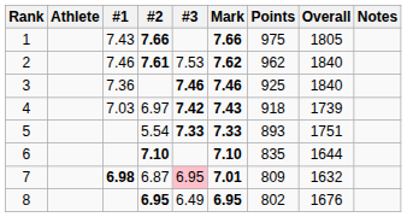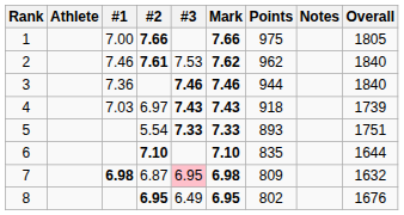 <table class="wikitable sortable" style="text-align:center">
 <tr>
 <th>Rank</th>
 <th>Athlete</th>
 <th>#1</th>
 <th>#2</th>
 <th>#3</th>
 <th>Mark</th>
 <th>Points</th>
+<th>Notes</th>
 <th>Overall</th>
-<th>Notes</th>
 </tr>
 <tr>
 <td>1</td>
 <td align="left"></td>
-<td>7.43</td>
+<td>7.00</td>
 <td><strong>7.66</strong></td>
 <td></td>
 <td><strong>7.66</strong></td>
 <td>975</td>
+<td></td>
 <td>1805</td>
-<td></td>
 </tr>
 <tr>
 <td>2</td>
 <td align="left"></td>
 <td>7.46</td>
 <td><strong>7.61</strong></td>
 <td>7.53</td>
 <td><strong>7.62</strong></td>
 <td>962</td>
+<td></td>
 <td>1840</td>
-<td></td>
 </tr>
 <tr>
 <td>3</td>
 <td align="left"></td>
 <td>7.36</td>
 <td></td>
 <td><strong>7.46</strong></td>
 <td><strong>7.46</strong></td>
-<td>925</td>
+<td>944</td>
+<td></td>
 <td>1840</td>
-<td></td>
 </tr>
 <tr>
 <td>4</td>
 <td align="left"></td>
 <td>7.03</td>
 <td>6.97</td>
-<td><strong>7.42</strong></td>
+<td><strong>7.43</strong></td>
 <td><strong>7.43</strong></td>
 <td>918</td>
+<td></td>
 <td>1739</td>
-<td></td>
 </tr>
 <tr>
 <td>5</td>
 <td align="left"></td>
 <td></td>
 <td>5.54</td>
 <td><strong>7.33</strong></td>
 <td><strong>7.33</strong></td>
 <td>893</td>
+<td></td>
 <td>1751</td>
-<td></td>
 </tr>
 <tr>
 <td>6</td>
 <td align="left"></td>
 <td></td>
 <td><strong>7.10</strong></td>
 <td></td>
 <td><strong>7.10</strong></td>
 <td>835</td>
+<td></td>
 <td>1644</td>
-<td></td>
 </tr>
 <tr>
 <td>7</td>
 <td align="left"></td>
 <td><strong>6.98</strong></td>
 <td>6.87</td>
 <td style="background: pink;">6.95</td>
-<td><strong>7.01</strong></td>
+<td><strong>6.98</strong></td>
 <td>809</td>
+<td></td>
 <td>1632</td>
-<td></td>
 </tr>
 <tr>
 <td>8</td>
 <td align="left"></td>
 <td></td>
 <td><strong>6.95</strong></td>
 <td>6.49</td>
 <td><strong>6.95</strong></td>
 <td>802</td>
+<td></td>
 <td>1676</td>
-<td></td>
 </tr>
 </table>
